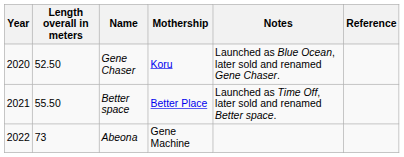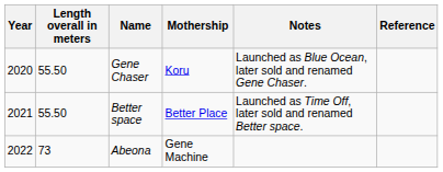 <table class="wikitable sortable">
 <tr>
 <th>Year</th>
 <th>Length overall in meters</th>
 <th>Name</th>
 <th>Mothership</th>
 <th>Notes</th>
 <th>Reference</th>
 </tr>
 <tr>
 <td>2020</td>
-<td>52.50</td>
+<td>55.50</td>
 <td><em>Gene Chaser</em></td>
 <td><a href='#'>Koru</a></td>
 <td>Launched as <em>Blue Ocean</em>, later sold and renamed <em>Gene Chaser</em>.</td>
 <td></td>
 </tr>
 <tr>
 <td>2021</td>
 <td>55.50</td>
 <td><em>Better space</em></td>
 <td><a href='#'>Better Place</a></td>
 <td>Launched as <em>Time Off</em>, later sold and renamed <em>Better space</em>.</td>
 <td></td>
 </tr>
 <tr>
 <td>2022</td>
 <td>73</td>
 <td><em>Abeona</em></td>
 <td>Gene Machine</td>
 <td></td>
 <td></td>
 </tr>
 </table>
